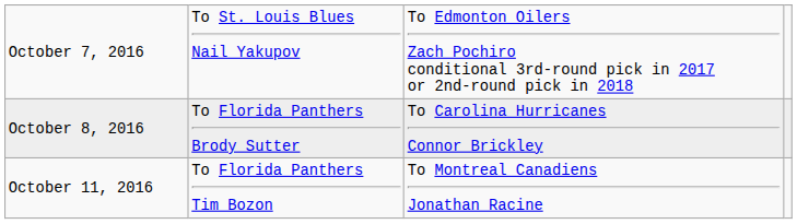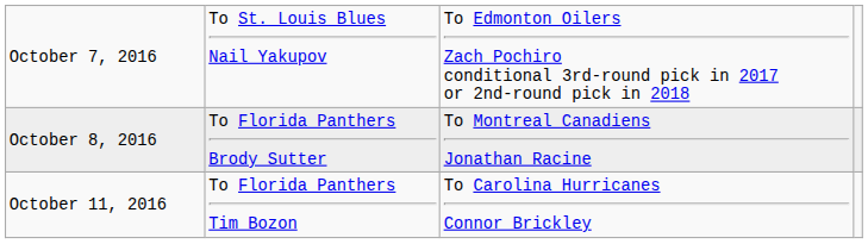 <table class="wikitable" style="border:1px solid #999999; width:680px;">
 <tr>
 <td>October 7, 2016</td>
 <td valign="top">To <a href='#'>St. Louis Blues</a><hr> <a href='#'>Nail Yakupov</a></td>
 <td valign="top">To <a href='#'>Edmonton Oilers</a><hr> <a href='#'>Zach Pochiro</a><br><span>conditional</span> 3rd-round pick in <a href='#'>2017</a><br>or 2nd-round pick in <a href='#'>2018</a></td>
 <td></td>
 </tr>
 <tr bgcolor="eeeeee">
 <td>October 8, 2016</td>
 <td valign="top">To <a href='#'>Florida Panthers</a><hr> <a href='#'>Brody Sutter</a></td>
-<td valign="top">To <a href='#'>Carolina Hurricanes</a><hr> <a href='#'>Connor Brickley</a></td>
+<td valign="top">To <a href='#'>Montreal Canadiens</a><hr> <a href='#'>Jonathan Racine</a></td>
 <td></td>
 </tr>
 <tr>
 <td>October 11, 2016</td>
 <td valign="top">To <a href='#'>Florida Panthers</a><hr> <a href='#'>Tim Bozon</a></td>
-<td valign="top">To <a href='#'>Montreal Canadiens</a><hr> <a href='#'>Jonathan Racine</a></td>
+<td valign="top">To <a href='#'>Carolina Hurricanes</a><hr> <a href='#'>Connor Brickley</a></td>
 <td></td>
 </tr>
 </table>
